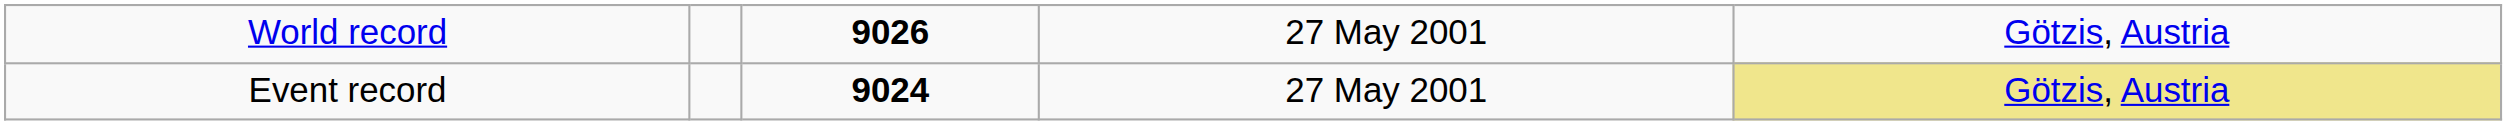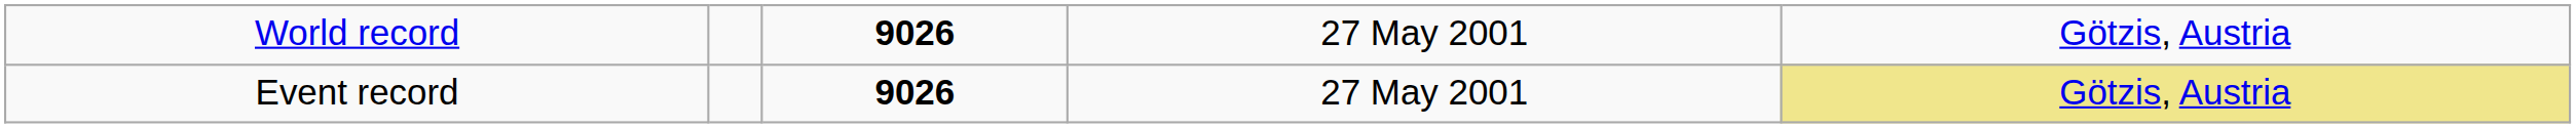 <table class="wikitable" style=" text-align:center; font-size:105%;" width="95%">
 <tr>
 <td><a href='#'>World record</a></td>
 <td></td>
 <td><strong>9026</strong></td>
 <td>27 May 2001</td>
 <td> <a href='#'>Götzis</a>, <a href='#'>Austria</a></td>
 </tr>
 <tr>
 <td>Event record</td>
 <td></td>
-<td><strong>9024</strong></td>
+<td><strong>9026</strong></td>
 <td>27 May 2001</td>
 <td style="background: khaki;"> <a href='#'>Götzis</a>, <a href='#'>Austria</a></td>
 </tr>
 </table>
